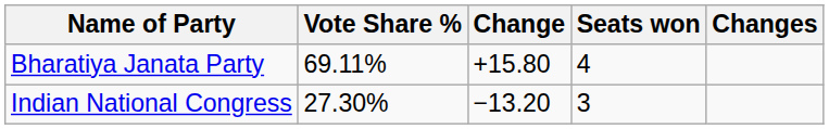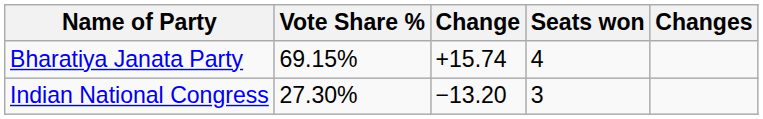 <table class="wikitable sortable">
 <tr>
 <th>Name of Party</th>
 <th>Vote Share %</th>
 <th>Change</th>
 <th>Seats won</th>
 <th>Changes</th>
 </tr>
 <tr>
 <td><a href='#'>Bharatiya Janata Party</a></td>
-<td>69.11%</td>
-<td>+15.80</td>
+<td>69.15%</td>
+<td>+15.74</td>
 <td>4</td>
 <td></td>
 </tr>
 <tr>
 <td><a href='#'>Indian National Congress</a></td>
 <td>27.30%</td>
 <td>−13.20</td>
 <td>3</td>
 <td></td>
 </tr>
 </table>
